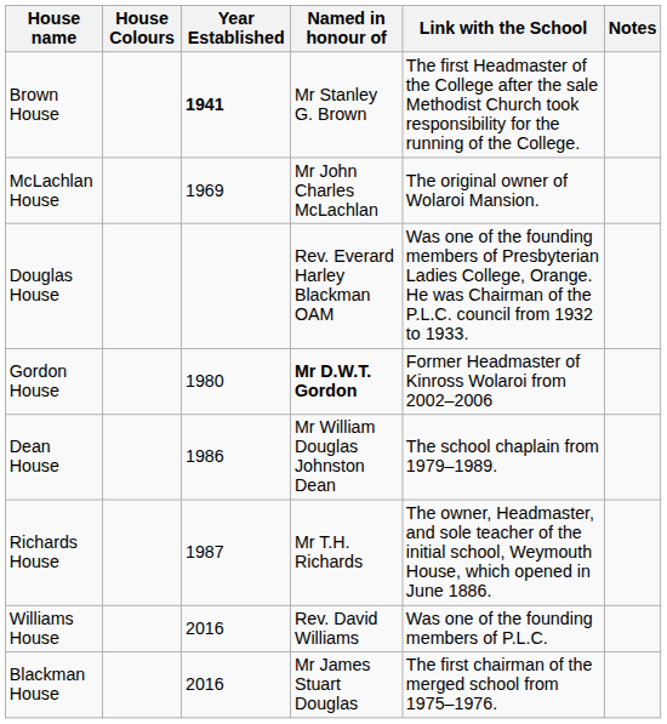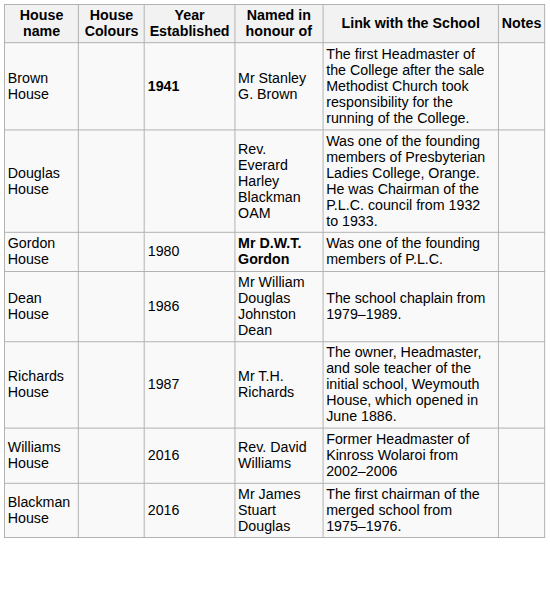 <table class="wikitable">
 <tr>
 <th>House name</th>
 <th>House Colours</th>
 <th>Year Established</th>
 <th>Named in honour of</th>
 <th>Link with the School</th>
 <th>Notes</th>
 </tr>
 <tr>
 <td>Brown House</td>
 <td></td>
 <td><strong>1941</strong></td>
 <td>Mr Stanley G. Brown</td>
 <td>The first Headmaster of the College after the sale Methodist Church took responsibility for the running of the College.</td>
 <td></td>
 </tr>
 <tr>
-<td>McLachlan House</td>
-<td></td>
-<td>1969</td>
-<td>Mr John Charles McLachlan</td>
-<td>The original owner of Wolaroi Mansion.</td>
-<td></td>
-</tr>
-<tr>
 <td>Douglas House</td>
 <td></td>
 <td></td>
 <td>Rev. Everard Harley Blackman OAM</td>
 <td>Was one of the founding members of Presbyterian Ladies College, Orange. He was Chairman of the P.L.C. council from 1932 to 1933.</td>
 <td></td>
 </tr>
 <tr>
 <td>Gordon House</td>
 <td></td>
 <td>1980</td>
 <td><strong>Mr D.W.T. Gordon</strong></td>
-<td>Former Headmaster of Kinross Wolaroi from 2002–2006</td>
+<td>Was one of the founding members of P.L.C.</td>
 <td></td>
 </tr>
 <tr>
 <td>Dean House</td>
 <td></td>
 <td>1986</td>
 <td>Mr William Douglas Johnston Dean</td>
 <td>The school chaplain from 1979–1989.</td>
 <td></td>
 </tr>
 <tr>
 <td>Richards House</td>
 <td></td>
 <td>1987</td>
 <td>Mr T.H. Richards</td>
 <td>The owner, Headmaster, and sole teacher of the initial school, Weymouth House, which opened in June 1886.</td>
 <td></td>
 </tr>
 <tr>
 <td>Williams House</td>
 <td></td>
 <td>2016</td>
 <td>Rev. David Williams</td>
-<td>Was one of the founding members of P.L.C.</td>
+<td>Former Headmaster of Kinross Wolaroi from 2002–2006</td>
 <td></td>
 </tr>
 <tr>
 <td>Blackman House</td>
 <td></td>
 <td>2016</td>
 <td>Mr James Stuart Douglas</td>
 <td>The first chairman of the merged school from 1975–1976.</td>
 <td></td>
 </tr>
 </table>
